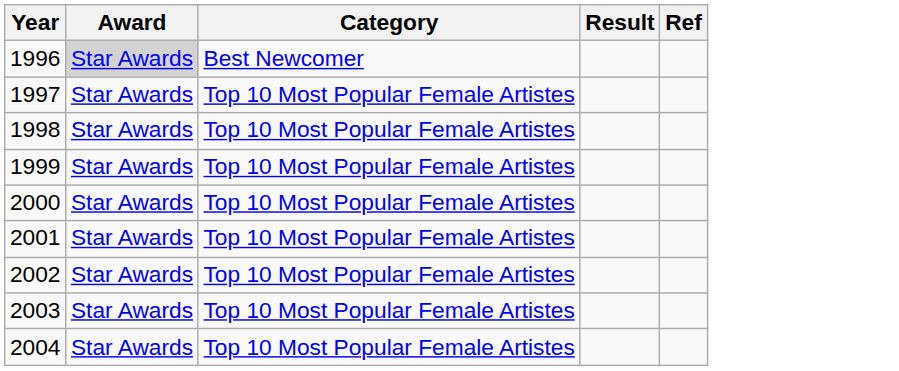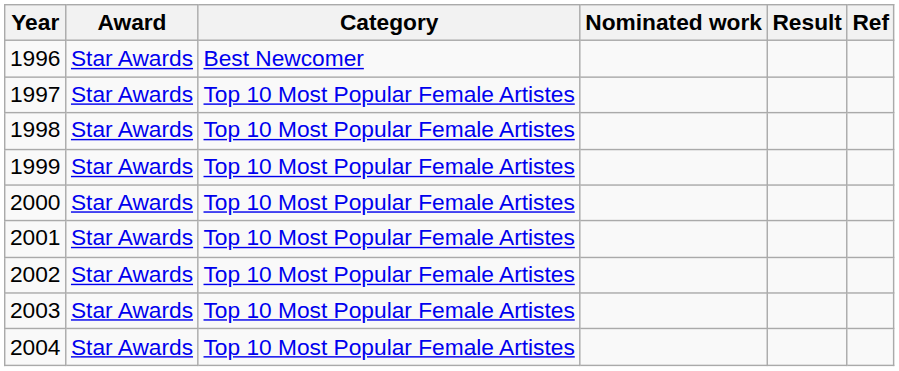 <table class="wikitable sortable">
 <tr>
 <th>Year</th>
 <th>Award</th>
 <th>Category</th>
+<th>Nominated work</th>
 <th>Result</th>
 <th class="unsortable">Ref</th>
 </tr>
 <tr>
 <td>1996</td>
-<td style="background: lightgrey;"><a href='#'>Star Awards</a></td>
+<td><a href='#'>Star Awards</a></td>
 <td><a href='#'>Best Newcomer</a></td>
+<td></td>
 <td></td>
 <td></td>
 </tr>
 <tr>
 <td>1997</td>
 <td><a href='#'>Star Awards</a></td>
 <td><a href='#'>Top 10 Most Popular Female Artistes</a></td>
 <td></td>
 <td></td>
+<td></td>
 </tr>
 <tr>
 <td>1998</td>
 <td><a href='#'>Star Awards</a></td>
 <td><a href='#'>Top 10 Most Popular Female Artistes</a></td>
+<td></td>
 <td></td>
 <td></td>
 </tr>
 <tr>
 <td>1999</td>
 <td><a href='#'>Star Awards</a></td>
 <td><a href='#'>Top 10 Most Popular Female Artistes</a></td>
 <td></td>
 <td></td>
+<td></td>
 </tr>
 <tr>
 <td>2000</td>
 <td><a href='#'>Star Awards</a></td>
 <td><a href='#'>Top 10 Most Popular Female Artistes</a></td>
+<td></td>
 <td></td>
 <td></td>
 </tr>
 <tr>
 <td>2001</td>
 <td><a href='#'>Star Awards</a></td>
 <td><a href='#'>Top 10 Most Popular Female Artistes</a></td>
 <td></td>
 <td></td>
+<td></td>
 </tr>
 <tr>
 <td>2002</td>
 <td><a href='#'>Star Awards</a></td>
 <td><a href='#'>Top 10 Most Popular Female Artistes</a></td>
+<td></td>
 <td></td>
 <td></td>
 </tr>
 <tr>
 <td>2003</td>
 <td><a href='#'>Star Awards</a></td>
 <td><a href='#'>Top 10 Most Popular Female Artistes</a></td>
 <td></td>
 <td></td>
+<td></td>
 </tr>
 <tr>
 <td>2004</td>
 <td><a href='#'>Star Awards</a></td>
 <td><a href='#'>Top 10 Most Popular Female Artistes</a></td>
 <td></td>
 <td></td>
+<td></td>
 </tr>
 </table>
